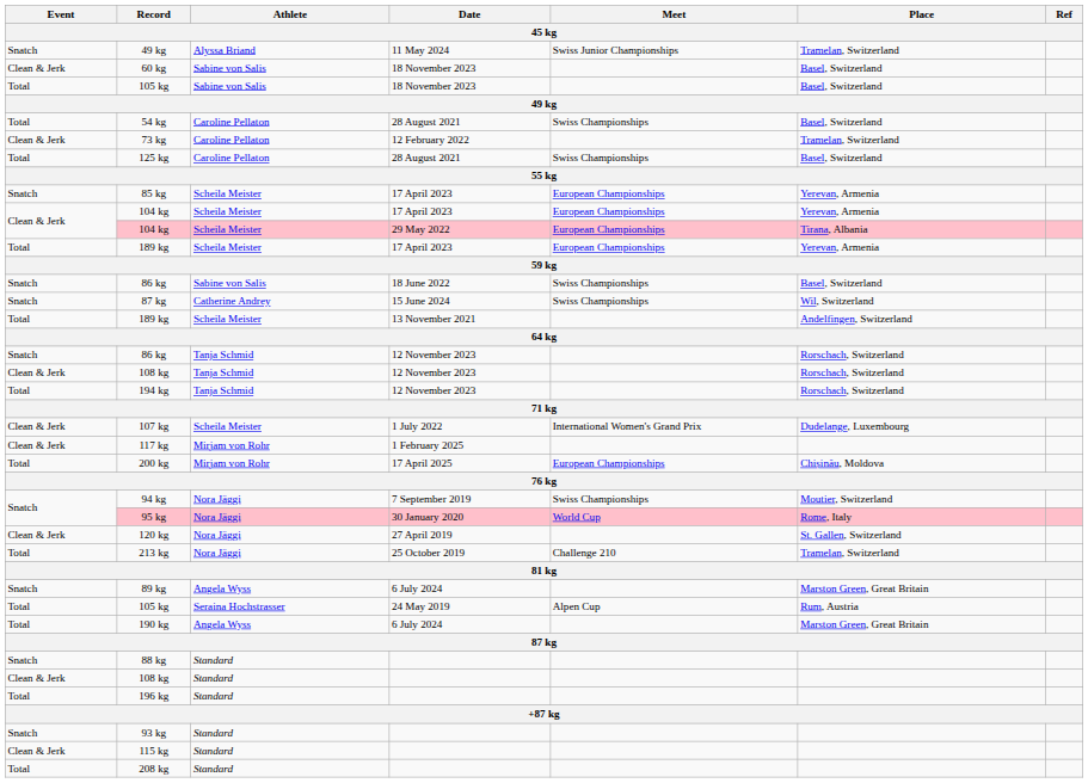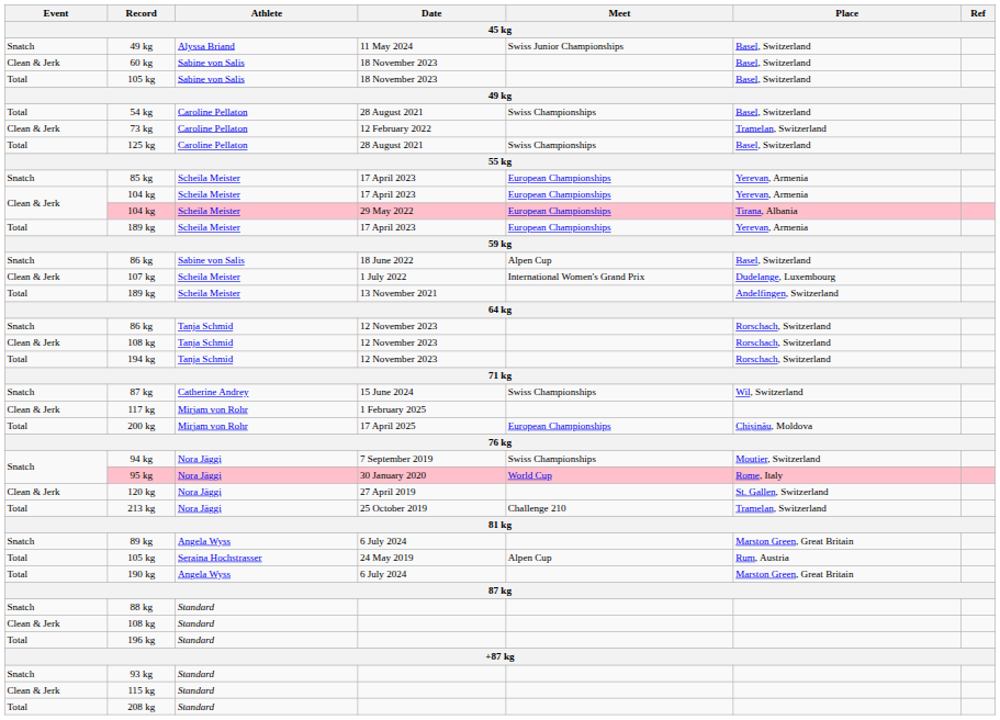 <table class="wikitable" style="font-size:95%; width: 95%;">
 <tr>
 <th width=9%>Event</th>
 <th width=6%>Record</th>
 <th width=16%>Athlete</th>
 <th width=13%>Date</th>
 <th width=20%>Meet</th>
 <th width=20%>Place</th>
 <th width=3%>Ref</th>
 </tr>
 <tr bgcolor="#DDDDDD">
 <th colspan="7">45 kg</th>
 </tr>
 <tr>
 <td>Snatch</td>
 <td align="center">49 kg</td>
 <td><a href='#'>Alyssa Briand</a></td>
 <td>11 May 2024</td>
 <td>Swiss Junior Championships</td>
-<td><a href='#'>Tramelan</a>, Switzerland</td>
+<td><a href='#'>Basel</a>, Switzerland</td>
 <td></td>
 </tr>
 <tr>
 <td>Clean & Jerk</td>
 <td align="center">60 kg</td>
 <td><a href='#'>Sabine von Salis</a></td>
 <td>18 November 2023</td>
 <td></td>
 <td><a href='#'>Basel</a>, Switzerland</td>
 <td></td>
 </tr>
 <tr>
 <td>Total</td>
 <td align="center">105 kg</td>
 <td><a href='#'>Sabine von Salis</a></td>
 <td>18 November 2023</td>
 <td></td>
 <td><a href='#'>Basel</a>, Switzerland</td>
 <td></td>
 </tr>
 <tr bgcolor="#DDDDDD">
 <th colspan="7">49 kg</th>
 </tr>
 <tr>
 <td>Total</td>
 <td align="center">54 kg</td>
 <td><a href='#'>Caroline Pellaton</a></td>
 <td>28 August 2021</td>
 <td>Swiss Championships</td>
 <td><a href='#'>Basel</a>, Switzerland</td>
 <td></td>
 </tr>
 <tr>
 <td>Clean & Jerk</td>
 <td align="center">73 kg</td>
 <td><a href='#'>Caroline Pellaton</a></td>
 <td>12 February 2022</td>
 <td></td>
 <td><a href='#'>Tramelan</a>, Switzerland</td>
 <td></td>
 </tr>
 <tr>
 <td>Total</td>
 <td align="center">125 kg</td>
 <td><a href='#'>Caroline Pellaton</a></td>
 <td>28 August 2021</td>
 <td>Swiss Championships</td>
 <td><a href='#'>Basel</a>, Switzerland</td>
 <td></td>
 </tr>
 <tr bgcolor="#DDDDDD">
 <th colspan="7">55 kg</th>
 </tr>
 <tr>
 <td>Snatch</td>
 <td align="center">85 kg</td>
 <td><a href='#'>Scheila Meister</a></td>
 <td>17 April 2023</td>
 <td><a href='#'>European Championships</a></td>
 <td><a href='#'>Yerevan</a>, Armenia</td>
 <td></td>
 </tr>
 <tr>
 <td rowspan="2">Clean & Jerk</td>
 <td align="center">104 kg</td>
 <td><a href='#'>Scheila Meister</a></td>
 <td>17 April 2023</td>
 <td><a href='#'>European Championships</a></td>
 <td><a href='#'>Yerevan</a>, Armenia</td>
 <td></td>
 </tr>
 <tr style="background:pink">
 <td align="center">104 kg</td>
 <td><a href='#'>Scheila Meister</a></td>
 <td>29 May 2022</td>
 <td><a href='#'>European Championships</a></td>
 <td><a href='#'>Tirana</a>, Albania</td>
 <td></td>
 </tr>
 <tr>
 <td>Total</td>
 <td align="center">189 kg</td>
 <td><a href='#'>Scheila Meister</a></td>
 <td>17 April 2023</td>
 <td><a href='#'>European Championships</a></td>
 <td><a href='#'>Yerevan</a>, Armenia</td>
 <td></td>
 </tr>
 <tr bgcolor="#DDDDDD">
 <th colspan="7">59 kg</th>
 </tr>
 <tr>
 <td>Snatch</td>
 <td align="center">86 kg</td>
 <td><a href='#'>Sabine von Salis</a></td>
 <td>18 June 2022</td>
-<td>Swiss Championships</td>
+<td>Alpen Cup</td>
 <td><a href='#'>Basel</a>, Switzerland</td>
 <td></td>
 </tr>
 <tr>
-<td>Snatch</td>
-<td align="center">87 kg</td>
-<td><a href='#'>Catherine Andrey</a></td>
-<td>15 June 2024</td>
-<td>Swiss Championships</td>
-<td><a href='#'>Wil</a>, Switzerland</td>
+<td>Clean & Jerk</td>
+<td align="center">107 kg</td>
+<td><a href='#'>Scheila Meister</a></td>
+<td>1 July 2022</td>
+<td>International Women's Grand Prix</td>
+<td><a href='#'>Dudelange</a>, Luxembourg</td>
 <td></td>
 </tr>
 <tr>
 <td>Total</td>
 <td align="center">189 kg</td>
 <td><a href='#'>Scheila Meister</a></td>
 <td>13 November 2021</td>
 <td></td>
 <td><a href='#'>Andelfingen</a>, Switzerland</td>
 <td></td>
 </tr>
 <tr bgcolor="#DDDDDD">
 <th colspan="7">64 kg</th>
 </tr>
 <tr>
 <td>Snatch</td>
 <td align="center">86 kg</td>
 <td><a href='#'>Tanja Schmid</a></td>
 <td>12 November 2023</td>
 <td></td>
 <td><a href='#'>Rorschach</a>, Switzerland</td>
 <td></td>
 </tr>
 <tr>
 <td>Clean & Jerk</td>
 <td align="center">108 kg</td>
 <td><a href='#'>Tanja Schmid</a></td>
 <td>12 November 2023</td>
 <td></td>
 <td><a href='#'>Rorschach</a>, Switzerland</td>
 <td></td>
 </tr>
 <tr>
 <td>Total</td>
 <td align="center">194 kg</td>
 <td><a href='#'>Tanja Schmid</a></td>
 <td>12 November 2023</td>
 <td></td>
 <td><a href='#'>Rorschach</a>, Switzerland</td>
 <td></td>
 </tr>
 <tr bgcolor="#DDDDDD">
 <th colspan="7">71 kg</th>
 </tr>
 <tr>
-<td>Clean & Jerk</td>
-<td align="center">107 kg</td>
-<td><a href='#'>Scheila Meister</a></td>
-<td>1 July 2022</td>
-<td>International Women's Grand Prix</td>
-<td><a href='#'>Dudelange</a>, Luxembourg</td>
+<td>Snatch</td>
+<td align="center">87 kg</td>
+<td><a href='#'>Catherine Andrey</a></td>
+<td>15 June 2024</td>
+<td>Swiss Championships</td>
+<td><a href='#'>Wil</a>, Switzerland</td>
 <td></td>
 </tr>
 <tr>
 <td>Clean & Jerk</td>
 <td align="center">117 kg</td>
 <td><a href='#'>Mirjam von Rohr</a></td>
 <td>1 February 2025</td>
 <td></td>
 <td></td>
 <td></td>
 </tr>
 <tr>
 <td>Total</td>
 <td align="center">200 kg</td>
 <td><a href='#'>Mirjam von Rohr</a></td>
 <td>17 April 2025</td>
 <td><a href='#'>European Championships</a></td>
 <td><a href='#'>Chișinău</a>, Moldova</td>
 <td></td>
 </tr>
 <tr bgcolor="#DDDDDD">
 <th colspan="7">76 kg</th>
 </tr>
 <tr>
 <td rowspan="2">Snatch</td>
 <td align="center">94 kg</td>
 <td><a href='#'>Nora Jäggi</a></td>
 <td>7 September 2019</td>
 <td>Swiss Championships</td>
 <td><a href='#'>Moutier</a>, Switzerland</td>
 <td></td>
 </tr>
 <tr style="background:pink">
 <td align="center">95 kg</td>
 <td><a href='#'>Nora Jäggi</a></td>
 <td>30 January 2020</td>
 <td><a href='#'>World Cup</a></td>
 <td><a href='#'>Rome</a>, Italy</td>
 <td></td>
 </tr>
 <tr>
 <td>Clean & Jerk</td>
 <td align="center">120 kg</td>
 <td><a href='#'>Nora Jäggi</a></td>
 <td>27 April 2019</td>
 <td></td>
 <td><a href='#'>St. Gallen</a>, Switzerland</td>
 <td></td>
 </tr>
 <tr>
 <td>Total</td>
 <td align="center">213 kg</td>
 <td><a href='#'>Nora Jäggi</a></td>
 <td>25 October 2019</td>
 <td>Challenge 210</td>
 <td><a href='#'>Tramelan</a>, Switzerland</td>
 <td></td>
 </tr>
 <tr bgcolor="#DDDDDD">
 <th colspan="7">81 kg</th>
 </tr>
 <tr>
 <td>Snatch</td>
 <td align="center">89 kg</td>
 <td><a href='#'>Angela Wyss</a></td>
 <td>6 July 2024</td>
 <td></td>
 <td><a href='#'>Marston Green</a>, Great Britain</td>
 <td></td>
 </tr>
 <tr>
 <td>Total</td>
 <td align="center">105 kg</td>
 <td><a href='#'>Seraina Hochstrasser</a></td>
 <td>24 May 2019</td>
 <td>Alpen Cup</td>
 <td><a href='#'>Rum</a>, Austria</td>
 <td></td>
 </tr>
 <tr>
 <td>Total</td>
 <td align="center">190 kg</td>
 <td><a href='#'>Angela Wyss</a></td>
 <td>6 July 2024</td>
 <td></td>
 <td><a href='#'>Marston Green</a>, Great Britain</td>
 <td></td>
 </tr>
 <tr bgcolor="#DDDDDD">
 <th colspan="7">87 kg</th>
 </tr>
 <tr>
 <td>Snatch</td>
 <td align="center">88 kg</td>
 <td><em>Standard</em></td>
 <td></td>
 <td></td>
 <td></td>
 <td></td>
 </tr>
 <tr>
 <td>Clean & Jerk</td>
 <td align="center">108 kg</td>
 <td><em>Standard</em></td>
 <td></td>
 <td></td>
 <td></td>
 <td></td>
 </tr>
 <tr>
 <td>Total</td>
 <td align="center">196 kg</td>
 <td><em>Standard</em></td>
 <td></td>
 <td></td>
 <td></td>
 <td></td>
 </tr>
 <tr bgcolor="#DDDDDD">
 <th colspan="7">+87 kg</th>
 </tr>
 <tr>
 <td>Snatch</td>
 <td align="center">93 kg</td>
 <td><em>Standard</em></td>
 <td></td>
 <td></td>
 <td></td>
 <td></td>
 </tr>
 <tr>
 <td>Clean & Jerk</td>
 <td align="center">115 kg</td>
 <td><em>Standard</em></td>
 <td></td>
 <td></td>
 <td></td>
 <td></td>
 </tr>
 <tr>
 <td>Total</td>
 <td align="center">208 kg</td>
 <td><em>Standard</em></td>
 <td></td>
 <td></td>
 <td></td>
 <td></td>
 </tr>
 </table>
